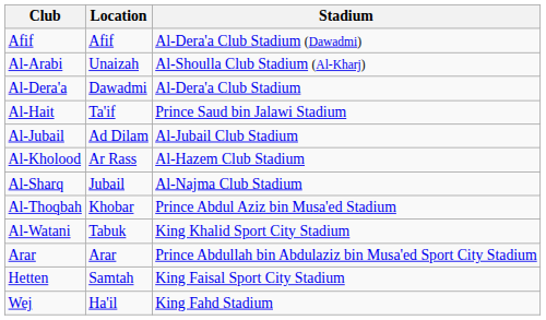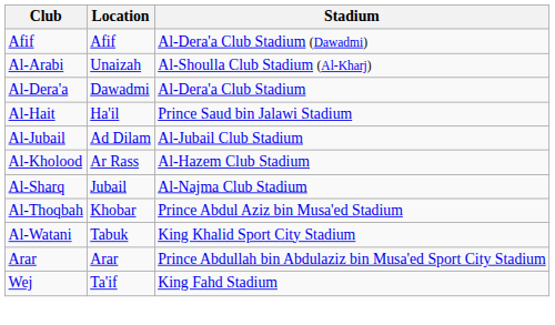 <table class="wikitable sortable">
 <tr>
 <th>Club</th>
 <th>Location</th>
 <th>Stadium</th>
 </tr>
 <tr>
 <td><a href='#'>Afif</a></td>
 <td><a href='#'>Afif</a></td>
 <td><a href='#'>Al-Dera'a Club Stadium</a> <small>(<a href='#'>Dawadmi</a>)</small></td>
 </tr>
 <tr>
 <td><a href='#'>Al-Arabi</a></td>
 <td><a href='#'>Unaizah</a></td>
 <td><a href='#'>Al-Shoulla Club Stadium</a> <small>(<a href='#'>Al-Kharj</a>)</small></td>
 </tr>
 <tr>
 <td><a href='#'>Al-Dera'a</a></td>
 <td><a href='#'>Dawadmi</a></td>
 <td><a href='#'>Al-Dera'a Club Stadium</a></td>
 </tr>
 <tr>
 <td><a href='#'>Al-Hait</a></td>
-<td><a href='#'>Ta'if</a></td>
+<td><a href='#'>Ha'il</a></td>
 <td><a href='#'>Prince Saud bin Jalawi Stadium</a></td>
 </tr>
 <tr>
 <td><a href='#'>Al-Jubail</a></td>
 <td><a href='#'>Ad Dilam</a></td>
 <td><a href='#'>Al-Jubail Club Stadium</a></td>
 </tr>
 <tr>
 <td><a href='#'>Al-Kholood</a></td>
 <td><a href='#'>Ar Rass</a></td>
 <td><a href='#'>Al-Hazem Club Stadium</a></td>
 </tr>
 <tr>
 <td><a href='#'>Al-Sharq</a></td>
 <td><a href='#'>Jubail</a></td>
 <td><a href='#'>Al-Najma Club Stadium</a></td>
 </tr>
 <tr>
 <td><a href='#'>Al-Thoqbah</a></td>
 <td><a href='#'>Khobar</a></td>
 <td><a href='#'>Prince Abdul Aziz bin Musa'ed Stadium</a></td>
 </tr>
 <tr>
 <td><a href='#'>Al-Watani</a></td>
 <td><a href='#'>Tabuk</a></td>
 <td><a href='#'>King Khalid Sport City Stadium</a></td>
 </tr>
 <tr>
 <td><a href='#'>Arar</a></td>
 <td><a href='#'>Arar</a></td>
 <td><a href='#'>Prince Abdullah bin Abdulaziz bin Musa'ed Sport City Stadium</a></td>
 </tr>
 <tr>
-<td><a href='#'>Hetten</a></td>
-<td><a href='#'>Samtah</a></td>
-<td><a href='#'>King Faisal Sport City Stadium</a></td>
-</tr>
-<tr>
 <td><a href='#'>Wej</a></td>
-<td><a href='#'>Ha'il</a></td>
+<td><a href='#'>Ta'if</a></td>
 <td><a href='#'>King Fahd Stadium</a></td>
 </tr>
 </table>
